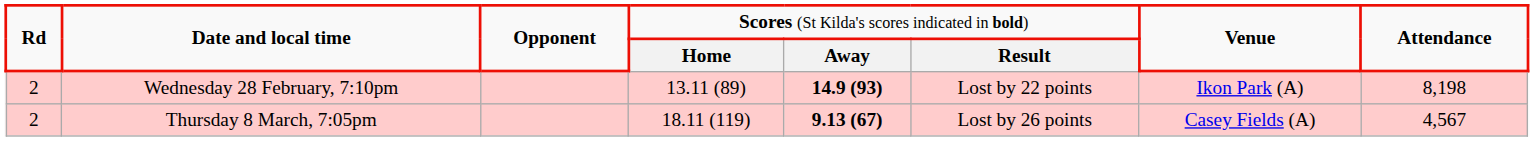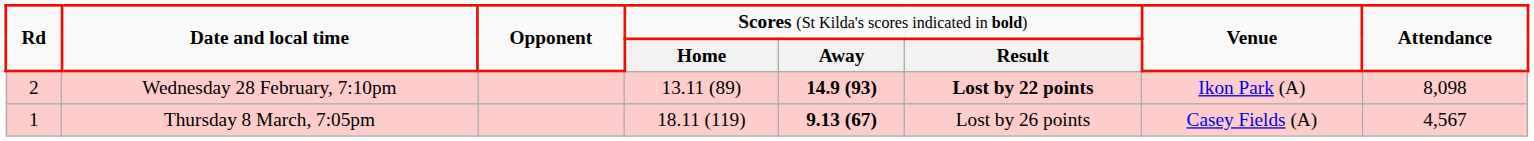 <table class="wikitable" style="font-size:90%; text-align:center; width: 90%; margin-left: auto; margin-right: auto;">
 <tr>
 <td rowspan="2" style="border: solid #ED0F05 2px;"><strong>Rd</strong></td>
 <td rowspan="2" style="border: solid #ED0F05 2px;"><strong>Date and local time</strong></td>
 <td rowspan="2" style="border: solid #ED0F05 2px;"><strong>Opponent</strong></td>
 <td colspan="3" style="border: solid #ED0F05 2px;"><strong>Scores</strong> <small>(St Kilda's scores indicated in <strong>bold</strong>)</small></td>
 <td rowspan="2" style="border: solid #ED0F05 2px;"><strong>Venue</strong></td>
 <td rowspan="2" style="border: solid #ED0F05 2px;"><strong>Attendance</strong></td>
 </tr>
 <tr>
 <th><span>Home</span></th>
 <th><span>Away</span></th>
 <th><span>Result</span></th>
 </tr>
 <tr style="background:#fcc;">
 <td>2</td>
 <td>Wednesday 28 February, 7:10pm</td>
 <td></td>
 <td>13.11 (89)</td>
 <td><strong>14.9 (93)</strong></td>
-<td>Lost by 22 points</td>
+<td><strong>Lost by 22 points</strong></td>
 <td><a href='#'>Ikon Park</a> (A)</td>
-<td>8,198</td>
+<td>8,098</td>
 </tr>
 <tr style="background:#fcc;">
-<td>2</td>
+<td>1</td>
 <td>Thursday 8 March, 7:05pm</td>
 <td></td>
 <td>18.11 (119)</td>
 <td><strong>9.13 (67)</strong></td>
 <td>Lost by 26 points</td>
 <td><a href='#'>Casey Fields</a> (A)</td>
 <td>4,567</td>
 </tr>
 </table>
